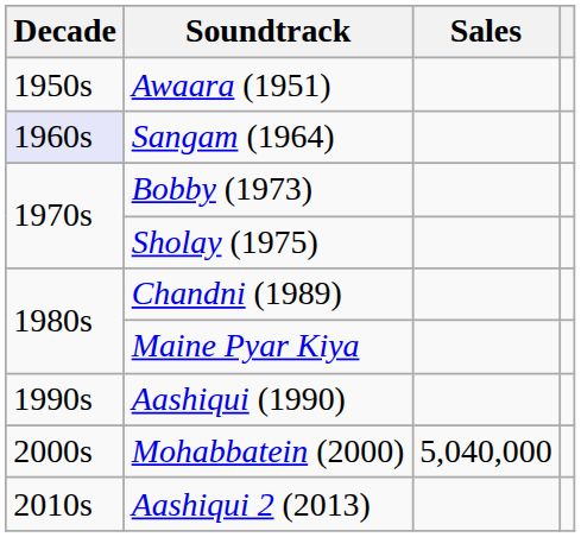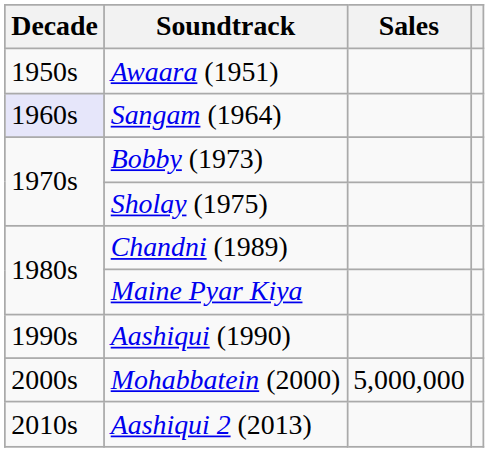 <table class="wikitable sortable">
 <tr>
 <th scope="col">Decade</th>
 <th scope="col">Soundtrack</th>
 <th scope="col">Sales</th>
 <th scope="col"></th>
 </tr>
 <tr>
 <td>1950s</td>
 <td><em><a href='#'>Awaara</a></em> (1951)</td>
 <td></td>
 <td></td>
 </tr>
 <tr>
 <td style="background: lavender;">1960s</td>
 <td><em><a href='#'>Sangam</a></em> (1964)</td>
 <td></td>
 <td></td>
 </tr>
 <tr>
 <td rowspan="2">1970s</td>
 <td><em><a href='#'>Bobby</a></em> (1973)</td>
 <td></td>
 <td></td>
 </tr>
 <tr>
 <td><em><a href='#'>Sholay</a></em> (1975)</td>
 <td></td>
 <td></td>
 </tr>
 <tr>
 <td rowspan="2">1980s</td>
 <td><em><a href='#'>Chandni</a></em> (1989)</td>
 <td></td>
 <td></td>
 </tr>
 <tr>
 <td><em><a href='#'>Maine Pyar Kiya</a></em></td>
 <td></td>
 <td></td>
 </tr>
 <tr>
 <td>1990s</td>
 <td><em><a href='#'>Aashiqui</a></em> (1990)</td>
 <td></td>
 <td></td>
 </tr>
 <tr>
 <td>2000s</td>
 <td><em><a href='#'>Mohabbatein</a></em> (2000)</td>
-<td>5,040,000</td>
+<td>5,000,000</td>
 <td></td>
 </tr>
 <tr>
 <td>2010s</td>
 <td><em><a href='#'>Aashiqui 2</a></em> (2013)</td>
 <td></td>
 <td></td>
 </tr>
 </table>
